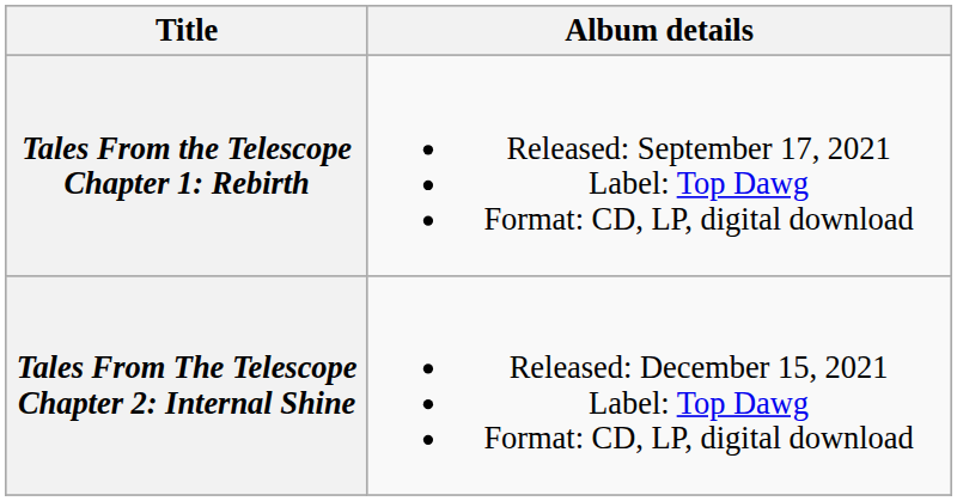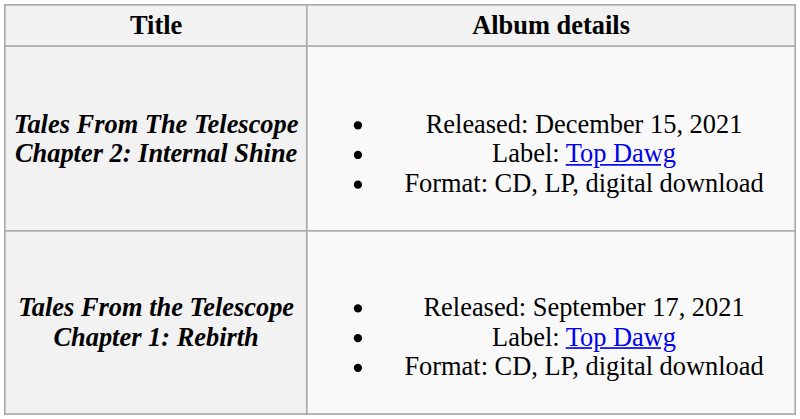 <table class="wikitable plainrowheaders" style="text-align:center;">
 <tr>
 <th scope="col" style="width:11em;">Title</th>
 <th scope="col" style="width:18em;">Album details</th>
 </tr>
 <tr>
+<th scope="row"><em>Tales From The Telescope Chapter 2: Internal Shine</em></th>
+<td><br><ul><li>Released: December 15, 2021</li><li>Label: <a href='#'>Top Dawg</a></li><li>Format: CD, LP, digital download</li></ul></td>
+</tr>
+<tr>
 <th scope="row"><em>Tales From the Telescope Chapter 1: Rebirth</em></th>
 <td><br><ul><li>Released: September 17, 2021</li><li>Label: <a href='#'>Top Dawg</a></li><li>Format: CD, LP, digital download</li></ul></td>
 </tr>
-<tr>
-<th scope="row"><em>Tales From The Telescope Chapter 2: Internal Shine</em></th>
-<td><br><ul><li>Released: December 15, 2021</li><li>Label: <a href='#'>Top Dawg</a></li><li>Format: CD, LP, digital download</li></ul></td>
-</tr>
 </table>
